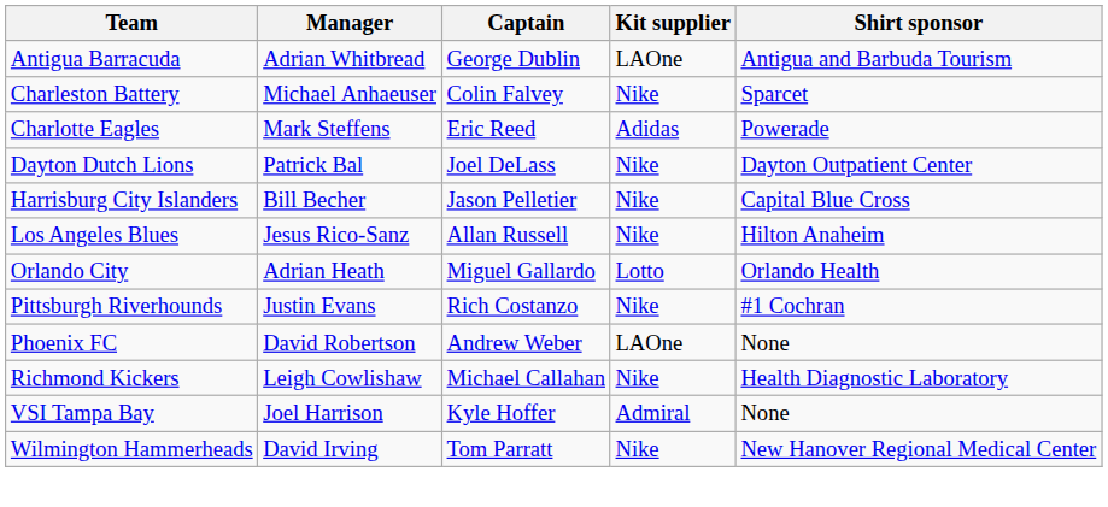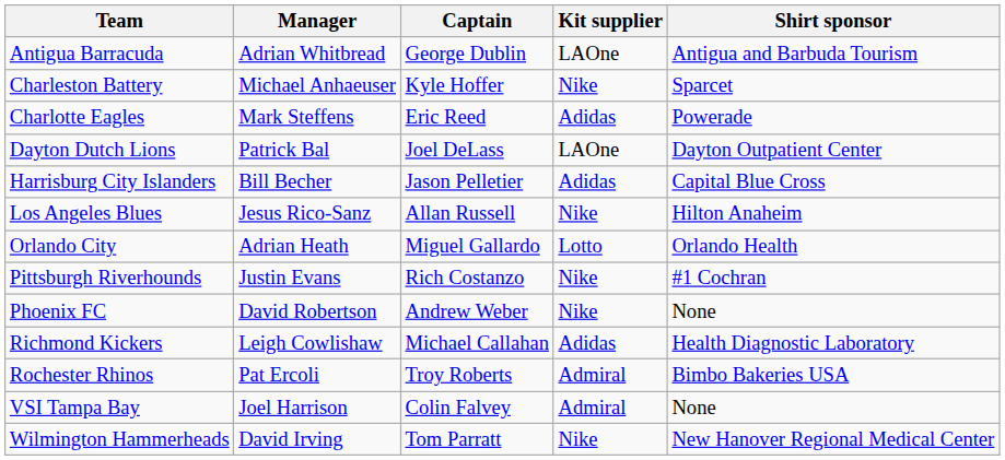 <table class="wikitable" style="text-align: left;">
 <tr>
 <th>Team</th>
 <th>Manager</th>
 <th>Captain</th>
 <th>Kit supplier</th>
 <th>Shirt sponsor</th>
 </tr>
 <tr>
 <td><a href='#'>Antigua Barracuda</a></td>
 <td> <a href='#'>Adrian Whitbread</a></td>
 <td> <a href='#'>George Dublin</a></td>
 <td>LAOne</td>
 <td><a href='#'>Antigua and Barbuda Tourism</a></td>
 </tr>
 <tr>
 <td><a href='#'>Charleston Battery</a></td>
 <td> <a href='#'>Michael Anhaeuser</a></td>
-<td> <a href='#'>Colin Falvey</a></td>
+<td> <a href='#'>Kyle Hoffer</a></td>
 <td><a href='#'>Nike</a></td>
 <td><a href='#'>Sparcet</a></td>
 </tr>
 <tr>
 <td><a href='#'>Charlotte Eagles</a></td>
 <td> <a href='#'>Mark Steffens</a></td>
 <td> <a href='#'>Eric Reed</a></td>
 <td><a href='#'>Adidas</a></td>
 <td><a href='#'>Powerade</a></td>
 </tr>
 <tr>
 <td><a href='#'>Dayton Dutch Lions</a></td>
 <td> <a href='#'>Patrick Bal</a></td>
 <td> <a href='#'>Joel DeLass</a></td>
-<td><a href='#'>Nike</a></td>
+<td>LAOne</td>
 <td><a href='#'>Dayton Outpatient Center</a></td>
 </tr>
 <tr>
 <td><a href='#'>Harrisburg City Islanders</a></td>
 <td> <a href='#'>Bill Becher</a></td>
 <td> <a href='#'>Jason Pelletier</a></td>
-<td><a href='#'>Nike</a></td>
+<td><a href='#'>Adidas</a></td>
 <td><a href='#'>Capital Blue Cross</a></td>
 </tr>
 <tr>
 <td><a href='#'>Los Angeles Blues</a></td>
 <td> <a href='#'>Jesus Rico-Sanz</a></td>
 <td>  <a href='#'>Allan Russell</a></td>
 <td><a href='#'>Nike</a></td>
 <td><a href='#'>Hilton Anaheim</a></td>
 </tr>
 <tr>
 <td><a href='#'>Orlando City</a></td>
 <td> <a href='#'>Adrian Heath</a></td>
 <td> <a href='#'>Miguel Gallardo</a></td>
 <td><a href='#'>Lotto</a></td>
 <td><a href='#'>Orlando Health</a></td>
 </tr>
 <tr>
 <td><a href='#'>Pittsburgh Riverhounds</a></td>
 <td> <a href='#'>Justin Evans</a></td>
 <td> <a href='#'>Rich Costanzo</a></td>
 <td><a href='#'>Nike</a></td>
 <td><a href='#'>#1 Cochran</a></td>
 </tr>
 <tr>
 <td><a href='#'>Phoenix FC</a></td>
 <td> <a href='#'>David Robertson</a></td>
 <td> <a href='#'>Andrew Weber</a></td>
-<td>LAOne</td>
+<td><a href='#'>Nike</a></td>
 <td>None</td>
 </tr>
 <tr>
 <td><a href='#'>Richmond Kickers</a></td>
 <td> <a href='#'>Leigh Cowlishaw</a></td>
 <td> <a href='#'>Michael Callahan</a></td>
-<td><a href='#'>Nike</a></td>
+<td><a href='#'>Adidas</a></td>
 <td><a href='#'>Health Diagnostic Laboratory</a></td>
+</tr>
+<tr>
+<td><a href='#'>Rochester Rhinos</a></td>
+<td> <a href='#'>Pat Ercoli</a></td>
+<td> <a href='#'>Troy Roberts</a></td>
+<td><a href='#'>Admiral</a></td>
+<td><a href='#'>Bimbo Bakeries USA</a></td>
 </tr>
 <tr>
 <td><a href='#'>VSI Tampa Bay</a></td>
 <td> <a href='#'>Joel Harrison</a></td>
-<td> <a href='#'>Kyle Hoffer</a></td>
+<td> <a href='#'>Colin Falvey</a></td>
 <td><a href='#'>Admiral</a></td>
 <td>None</td>
 </tr>
 <tr>
 <td><a href='#'>Wilmington Hammerheads</a></td>
 <td> <a href='#'>David Irving</a></td>
 <td> <a href='#'>Tom Parratt</a></td>
 <td><a href='#'>Nike</a></td>
 <td><a href='#'>New Hanover Regional Medical Center</a></td>
 </tr>
 </table>
